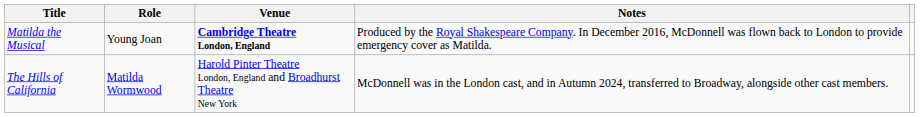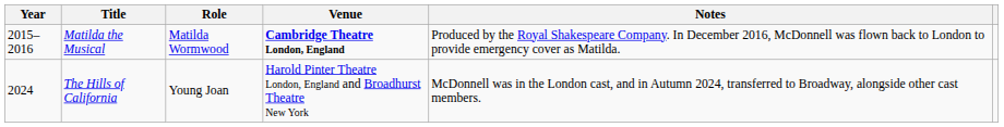 <table class="wikitable unsortable">
 <tr>
+<th>Year</th>
 <th>Title</th>
 <th>Role</th>
 <th>Venue</th>
 <th>Notes</th>
 <th></th>
 </tr>
 <tr>
+<td>2015–2016</td>
 <td><em><a href='#'>Matilda the Musical</a></em></td>
-<td>Young Joan</td>
+<td><a href='#'>Matilda Wormwood</a></td>
 <td><strong><a href='#'>Cambridge Theatre</a> <br> <small>London, England</small></strong></td>
 <td>Produced by the <a href='#'>Royal Shakespeare Company</a>. In December 2016, McDonnell was flown back to London to provide emergency cover as Matilda.</td>
 <td></td>
 </tr>
 <tr>
+<td>2024</td>
 <td><em><a href='#'>The Hills of California</a></em></td>
-<td><a href='#'>Matilda Wormwood</a></td>
+<td>Young Joan</td>
 <td><a href='#'>Harold Pinter Theatre</a> <br> <small>London, England</small> and <a href='#'>Broadhurst Theatre</a> <br> <small>New York</small></td>
 <td>McDonnell was in the London cast, and in Autumn 2024, transferred to Broadway, alongside other cast members.</td>
 <td></td>
 </tr>
 </table>
